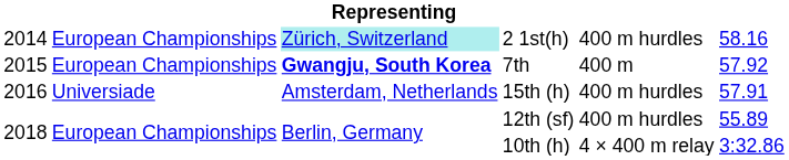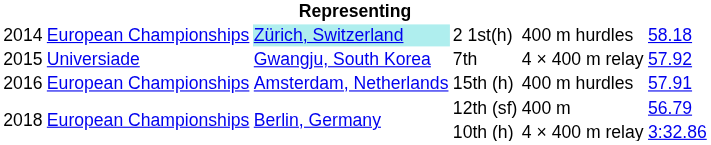 <table>
 <tr>
 <th colspan="6">Representing </th>
 </tr>
 <tr>
 <td>2014</td>
 <td><a href='#'>European Championships</a></td>
 <td style="background: paleturquoise;"><a href='#'>Zürich, Switzerland</a></td>
 <td>2 1st(h)</td>
 <td>400 m hurdles</td>
-<td><a href='#'>58.16</a></td>
+<td><a href='#'>58.18</a></td>
 </tr>
 <tr>
 <td>2015</td>
-<td><a href='#'>European Championships</a></td>
-<td><strong><a href='#'>Gwangju, South Korea</a></strong></td>
+<td><a href='#'>Universiade</a></td>
+<td><a href='#'>Gwangju, South Korea</a></td>
 <td>7th</td>
-<td>400 m</td>
+<td>4 × 400 m relay</td>
 <td><a href='#'>57.92</a></td>
 </tr>
 <tr>
 <td>2016</td>
-<td><a href='#'>Universiade</a></td>
+<td><a href='#'>European Championships</a></td>
 <td><a href='#'>Amsterdam, Netherlands</a></td>
 <td>15th (h)</td>
 <td>400 m hurdles</td>
 <td><a href='#'>57.91</a></td>
 </tr>
 <tr>
 <td rowspan=2>2018</td>
 <td rowspan=2><a href='#'>European Championships</a></td>
 <td rowspan=2><a href='#'>Berlin, Germany</a></td>
 <td>12th (sf)</td>
-<td>400 m hurdles</td>
-<td><a href='#'>55.89</a></td>
+<td>400 m</td>
+<td><a href='#'>56.79</a></td>
 </tr>
 <tr>
 <td>10th (h)</td>
 <td>4 × 400 m relay</td>
 <td><a href='#'>3:32.86</a></td>
 </tr>
 </table>
